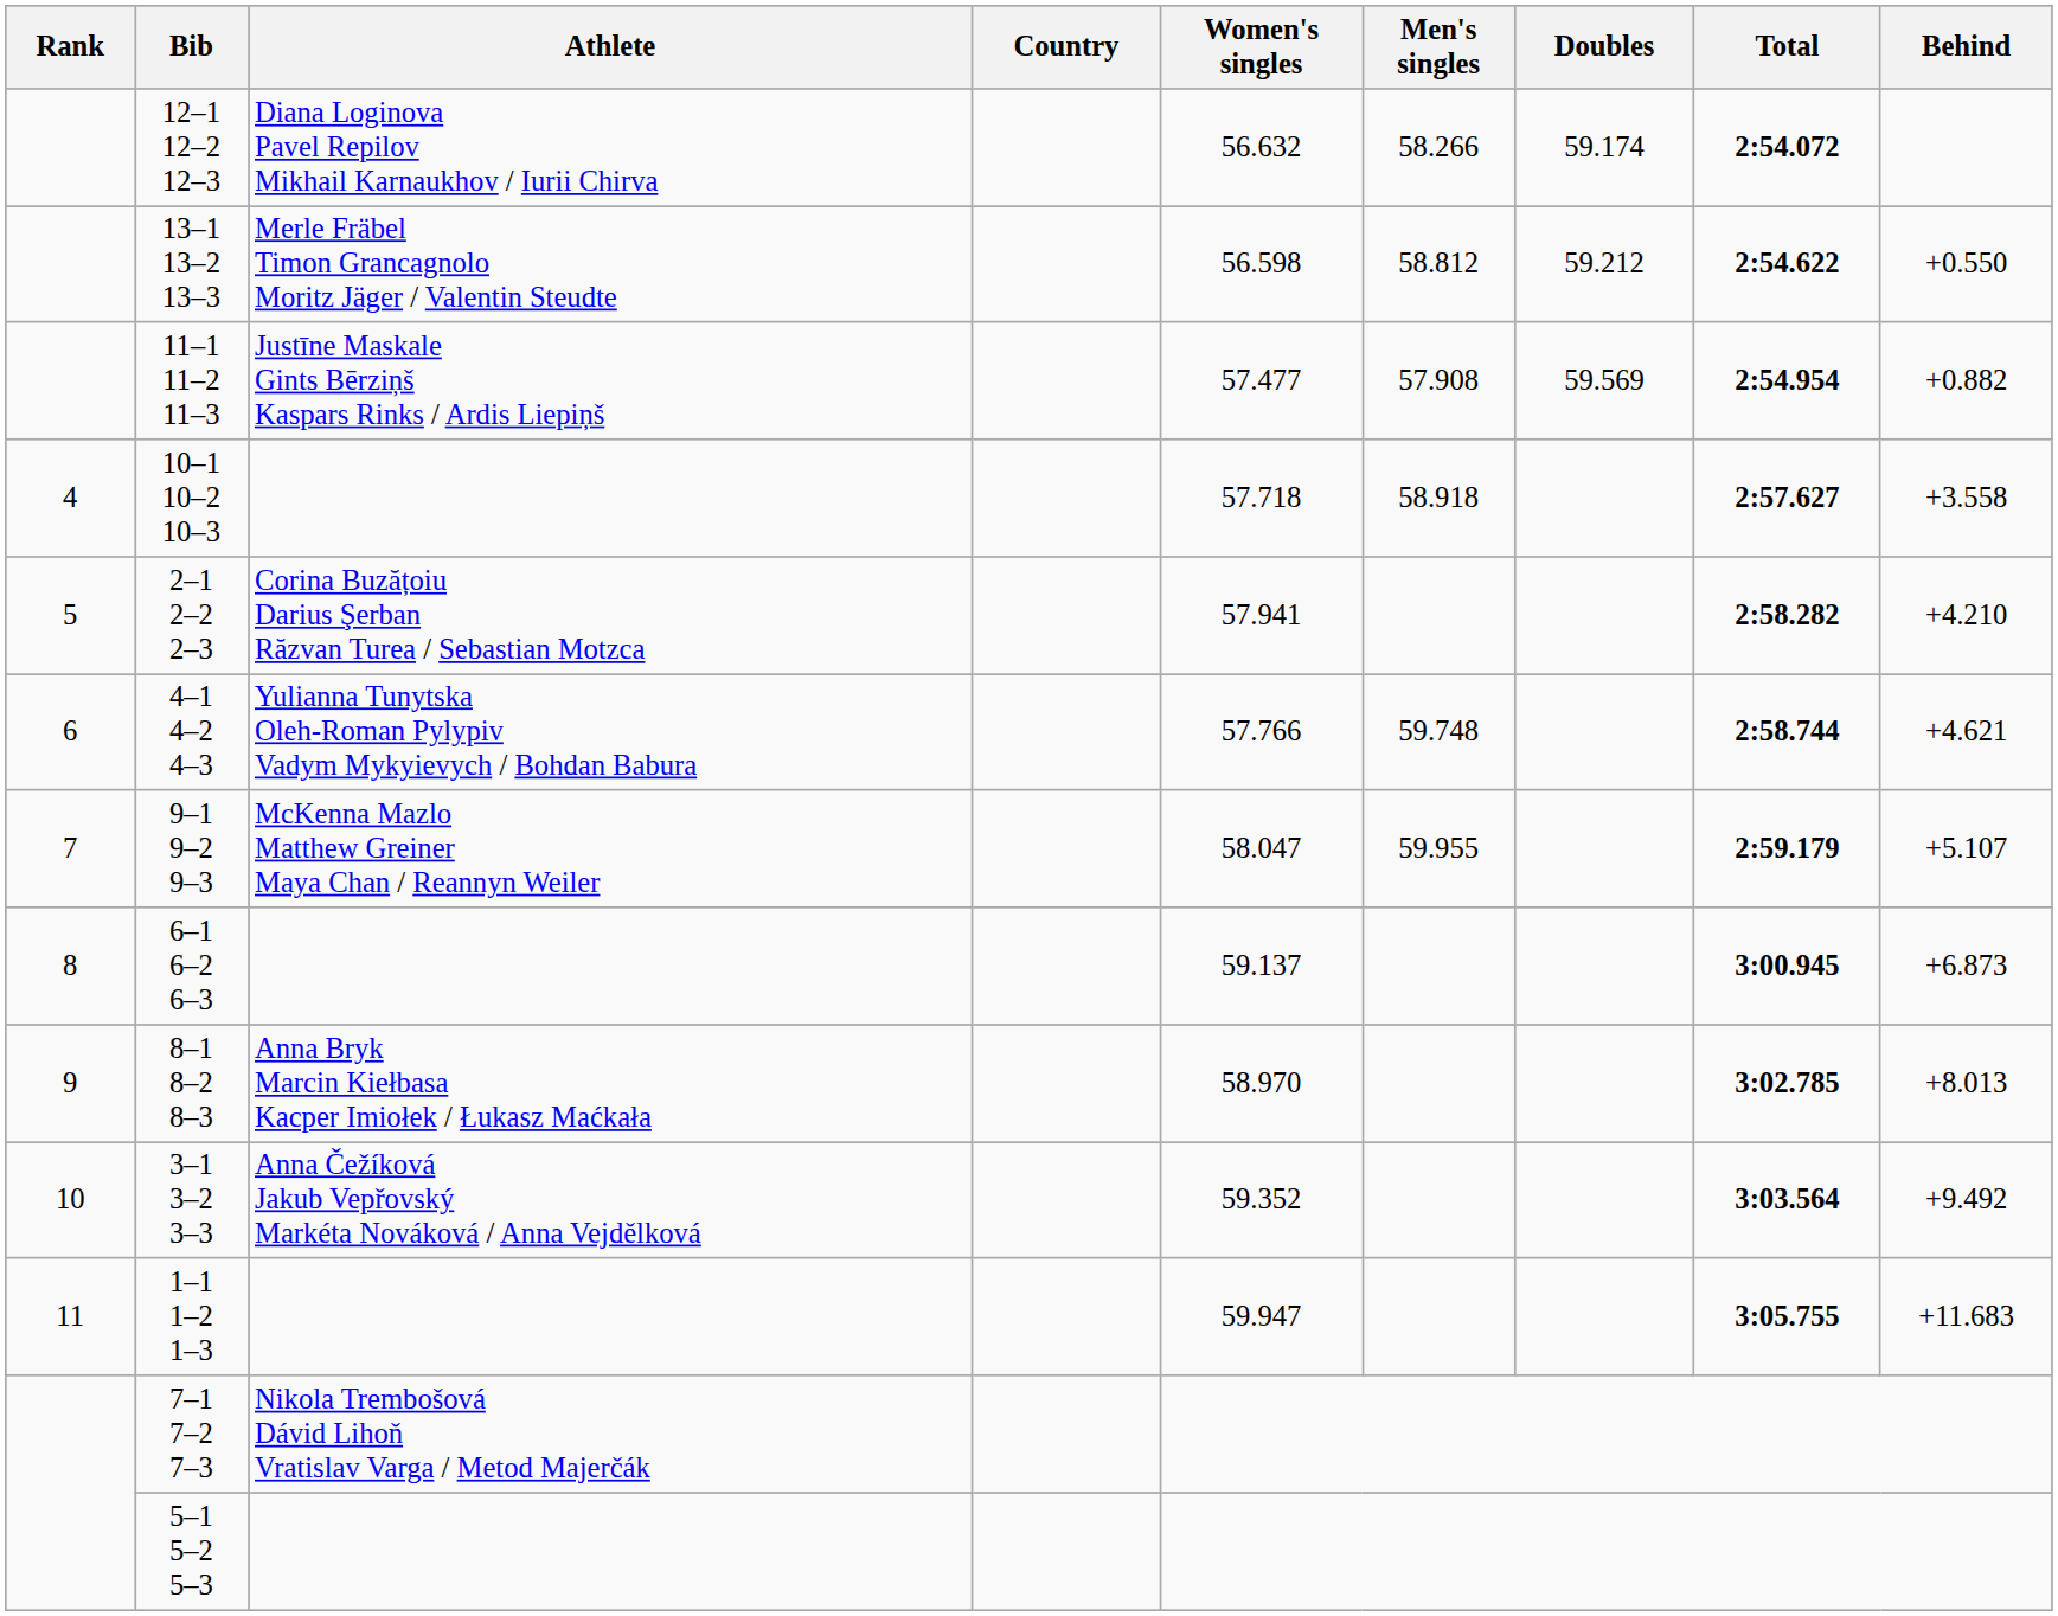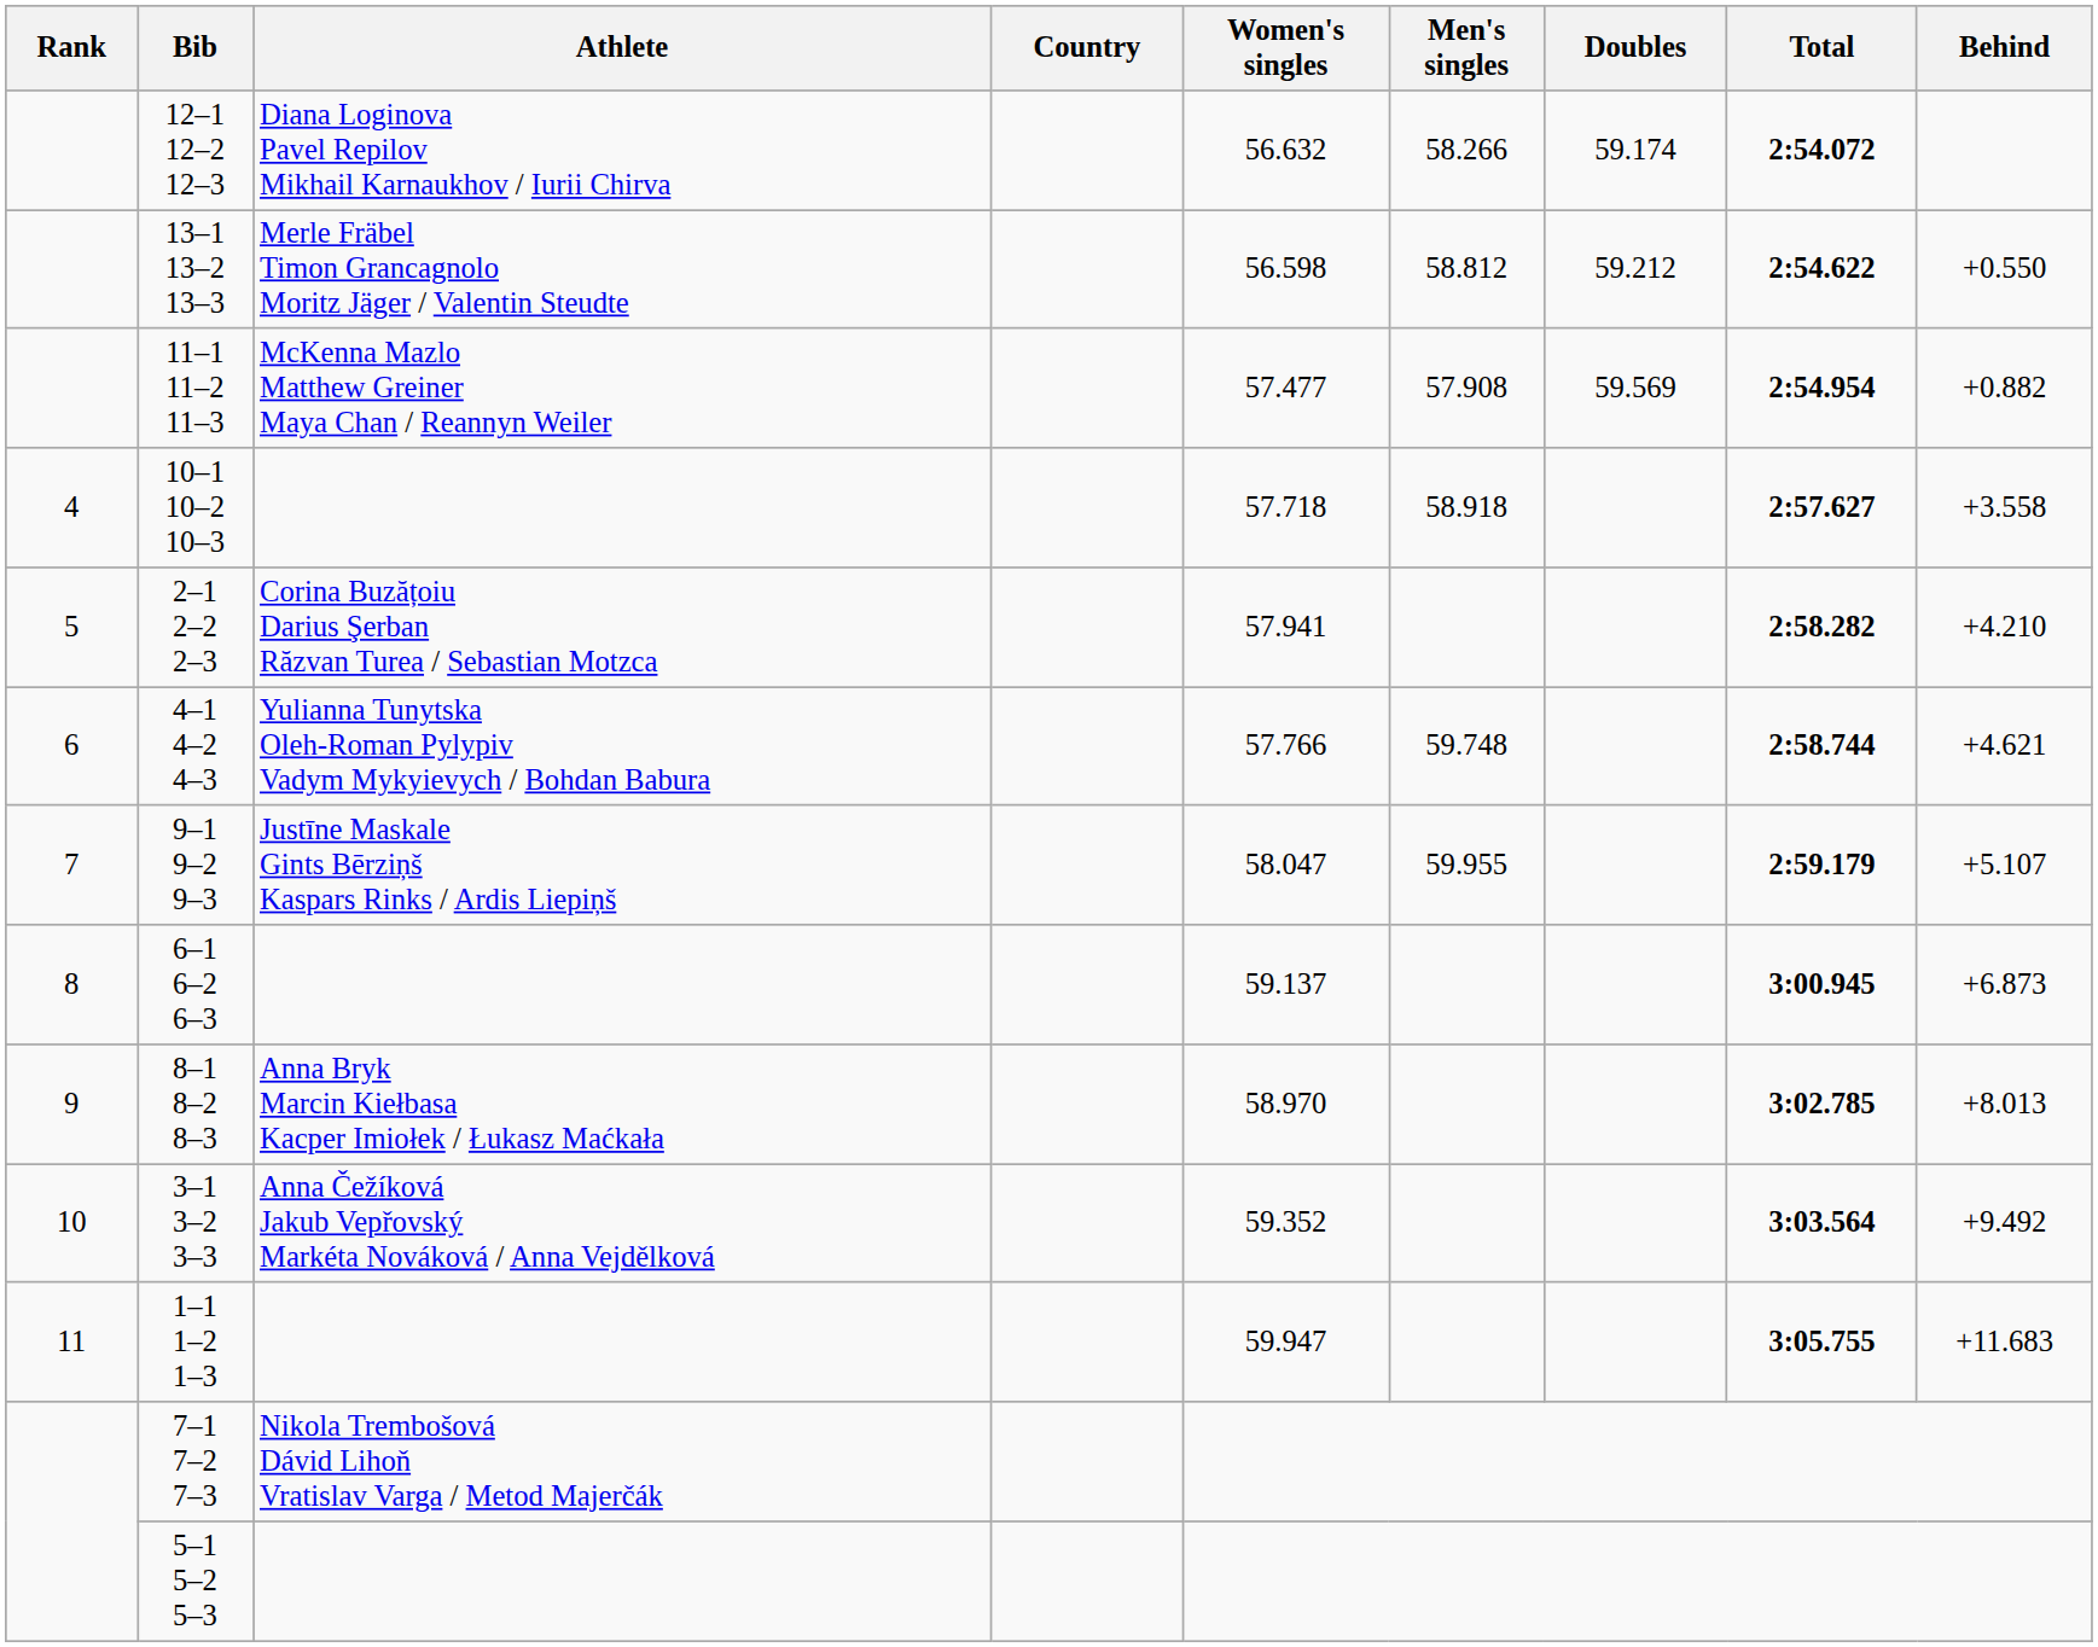 <table class="wikitable sortable" width=80% style="text-align:center; font-size:90%">
 <tr>
 <th>Rank</th>
 <th>Bib</th>
 <th>Athlete</th>
 <th>Country</th>
 <th>Women's<br>singles</th>
 <th>Men's<br>singles</th>
 <th>Doubles</th>
 <th>Total</th>
 <th>Behind</th>
 </tr>
 <tr>
 <td></td>
 <td>12–1<br>12–2<br>12–3</td>
 <td align=left><a href='#'>Diana Loginova</a><br><a href='#'>Pavel Repilov</a><br><a href='#'>Mikhail Karnaukhov</a> / <a href='#'>Iurii Chirva</a></td>
 <td align=left></td>
 <td>56.632</td>
 <td>58.266</td>
 <td>59.174</td>
 <td><strong>2:54.072</strong></td>
 <td></td>
 </tr>
 <tr>
 <td></td>
 <td>13–1<br>13–2<br>13–3</td>
 <td align=left><a href='#'>Merle Fräbel</a><br><a href='#'>Timon Grancagnolo</a><br><a href='#'>Moritz Jäger</a> / <a href='#'>Valentin Steudte</a></td>
 <td align=left></td>
 <td>56.598</td>
 <td>58.812</td>
 <td>59.212</td>
 <td><strong>2:54.622</strong></td>
 <td>+0.550</td>
 </tr>
 <tr>
 <td></td>
 <td>11–1<br>11–2<br>11–3</td>
-<td align=left><a href='#'>Justīne Maskale</a><br><a href='#'>Gints Bērziņš</a><br><a href='#'>Kaspars Rinks</a> / <a href='#'>Ardis Liepiņš</a></td>
+<td align=left><a href='#'>McKenna Mazlo</a><br><a href='#'>Matthew Greiner</a><br><a href='#'>Maya Chan</a> / <a href='#'>Reannyn Weiler</a></td>
 <td align=left></td>
 <td>57.477</td>
 <td>57.908</td>
 <td>59.569</td>
 <td><strong>2:54.954</strong></td>
 <td>+0.882</td>
 </tr>
 <tr>
 <td>4</td>
 <td>10–1<br>10–2<br>10–3</td>
 <td align=left><br><br></td>
 <td align=left></td>
 <td>57.718</td>
 <td>58.918</td>
 <td></td>
 <td><strong>2:57.627</strong></td>
 <td>+3.558</td>
 </tr>
 <tr>
 <td>5</td>
 <td>2–1<br>2–2<br>2–3</td>
 <td align=left><a href='#'>Corina Buzățoiu</a><br><a href='#'>Darius Şerban</a><br><a href='#'>Răzvan Turea</a> / <a href='#'>Sebastian Motzca</a></td>
 <td align=left></td>
 <td>57.941</td>
 <td></td>
 <td></td>
 <td><strong>2:58.282</strong></td>
 <td>+4.210</td>
 </tr>
 <tr>
 <td>6</td>
 <td>4–1<br>4–2<br>4–3</td>
 <td align=left><a href='#'>Yulianna Tunytska</a><br><a href='#'>Oleh-Roman Pylypiv</a><br><a href='#'>Vadym Mykyievych</a> / <a href='#'>Bohdan Babura</a></td>
 <td align=left></td>
 <td>57.766</td>
 <td>59.748</td>
 <td></td>
 <td><strong>2:58.744</strong></td>
 <td>+4.621</td>
 </tr>
 <tr>
 <td>7</td>
 <td>9–1<br>9–2<br>9–3</td>
-<td align=left><a href='#'>McKenna Mazlo</a><br><a href='#'>Matthew Greiner</a><br><a href='#'>Maya Chan</a> / <a href='#'>Reannyn Weiler</a></td>
+<td align=left><a href='#'>Justīne Maskale</a><br><a href='#'>Gints Bērziņš</a><br><a href='#'>Kaspars Rinks</a> / <a href='#'>Ardis Liepiņš</a></td>
 <td align=left></td>
 <td>58.047</td>
 <td>59.955</td>
 <td></td>
 <td><strong>2:59.179</strong></td>
 <td>+5.107</td>
 </tr>
 <tr>
 <td>8</td>
 <td>6–1<br>6–2<br>6–3</td>
 <td align=left><br><br></td>
 <td align=left></td>
 <td>59.137</td>
 <td></td>
 <td></td>
 <td><strong>3:00.945</strong></td>
 <td>+6.873</td>
 </tr>
 <tr>
 <td>9</td>
 <td>8–1<br>8–2<br>8–3</td>
 <td align=left><a href='#'>Anna Bryk</a><br><a href='#'>Marcin Kiełbasa</a><br><a href='#'>Kacper Imiołek</a> / <a href='#'>Łukasz Maćkała</a></td>
 <td align=left></td>
 <td>58.970</td>
 <td></td>
 <td></td>
 <td><strong>3:02.785</strong></td>
 <td>+8.013</td>
 </tr>
 <tr>
 <td>10</td>
 <td>3–1<br>3–2<br>3–3</td>
 <td align=left><a href='#'>Anna Čežíková</a><br><a href='#'>Jakub Vepřovský</a><br><a href='#'>Markéta Nováková</a> / <a href='#'>Anna Vejdělková</a></td>
 <td align=left></td>
 <td>59.352</td>
 <td></td>
 <td></td>
 <td><strong>3:03.564</strong></td>
 <td>+9.492</td>
 </tr>
 <tr>
 <td>11</td>
 <td>1–1<br>1–2<br>1–3</td>
 <td align=left><br><br></td>
 <td align=left></td>
 <td>59.947</td>
 <td></td>
 <td></td>
 <td><strong>3:05.755</strong></td>
 <td>+11.683</td>
 </tr>
 <tr>
 <td rowspan=2></td>
 <td>7–1<br>7–2<br>7–3</td>
 <td align=left><a href='#'>Nikola Trembošová</a><br><a href='#'>Dávid Lihoň</a><br><a href='#'>Vratislav Varga</a> / <a href='#'>Metod Majerčák</a></td>
 <td align=left></td>
 <td colspan=5></td>
 </tr>
 <tr>
 <td>5–1<br>5–2<br>5–3</td>
 <td align=left><br><br></td>
 <td align=left></td>
 <td colspan=5></td>
 </tr>
 </table>
